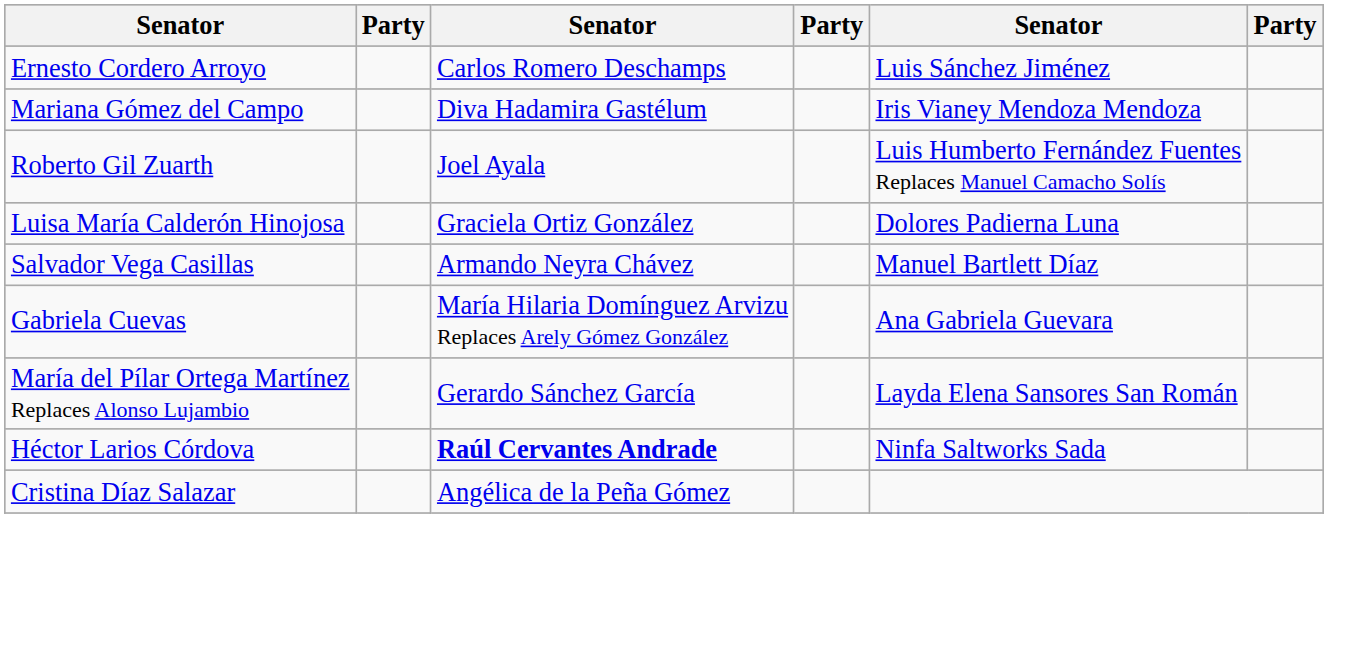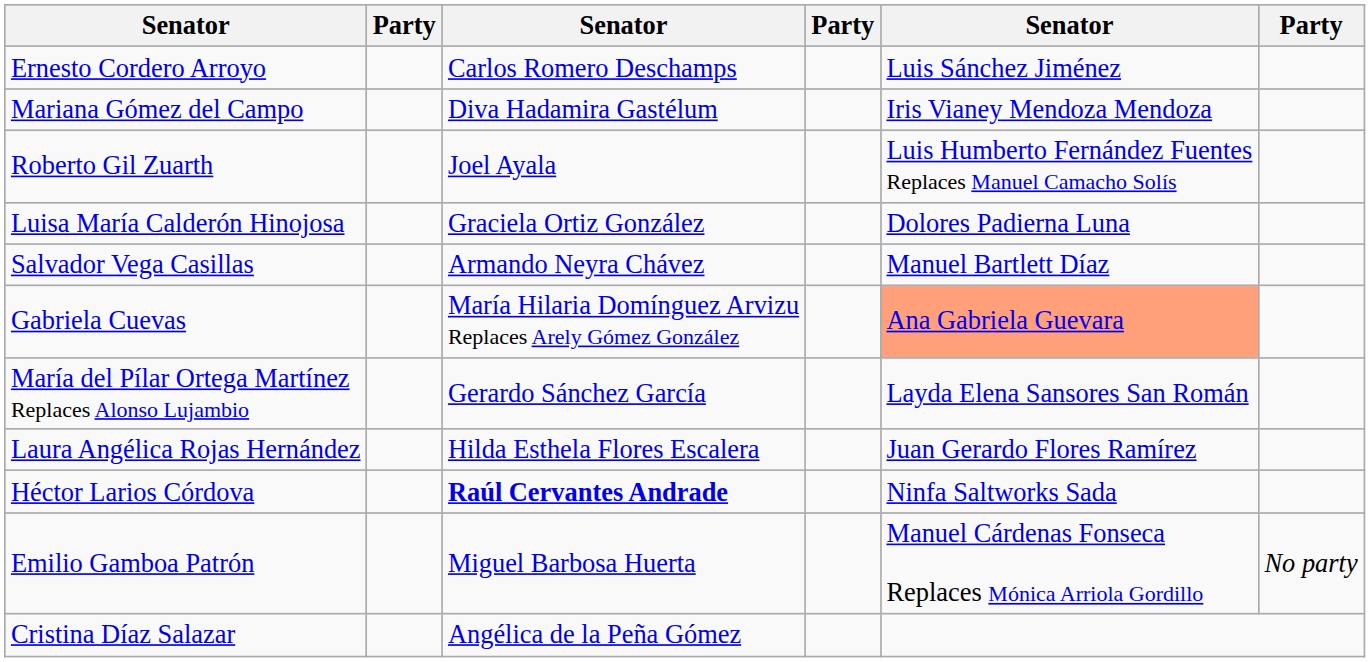 <table class="wikitable" class="wikitable mw-collapsible mw-collapsed">
 <tr>
 <th><strong>Senator</strong></th>
 <th>Party</th>
 <th><strong>Senator</strong></th>
 <th>Party</th>
 <th><strong>Senator</strong></th>
 <th>Party</th>
 </tr>
 <tr>
 <td><a href='#'>Ernesto Cordero Arroyo</a></td>
 <td></td>
 <td><a href='#'>Carlos Romero Deschamps</a></td>
 <td></td>
 <td><a href='#'>Luis Sánchez Jiménez</a></td>
 <td></td>
 </tr>
 <tr>
 <td><a href='#'>Mariana Gómez del Campo</a></td>
 <td></td>
 <td><a href='#'>Diva Hadamira Gastélum</a></td>
 <td></td>
 <td><a href='#'>Iris Vianey Mendoza Mendoza</a></td>
 <td></td>
 </tr>
 <tr>
 <td><a href='#'>Roberto Gil Zuarth</a></td>
 <td></td>
 <td><a href='#'>Joel Ayala</a></td>
 <td></td>
 <td><a href='#'>Luis Humberto Fernández Fuentes</a> <br><small>Replaces <a href='#'>Manuel Camacho Solís</a></small></td>
 <td></td>
 </tr>
 <tr>
 <td><a href='#'>Luisa María Calderón Hinojosa</a></td>
 <td></td>
 <td><a href='#'>Graciela Ortiz González</a></td>
 <td></td>
 <td><a href='#'>Dolores Padierna Luna</a></td>
 <td></td>
 </tr>
 <tr>
 <td><a href='#'>Salvador Vega Casillas</a></td>
 <td></td>
 <td><a href='#'>Armando Neyra Chávez</a></td>
 <td></td>
 <td><a href='#'>Manuel Bartlett Díaz</a></td>
 <td></td>
 </tr>
 <tr>
 <td><a href='#'>Gabriela Cuevas</a></td>
 <td></td>
 <td><a href='#'>María Hilaria Domínguez Arvizu</a> <br><small>Replaces <a href='#'>Arely Gómez González</a></small></td>
 <td></td>
-<td><a href='#'>Ana Gabriela Guevara</a></td>
+<td style="background: lightsalmon;"><a href='#'>Ana Gabriela Guevara</a></td>
 <td></td>
 </tr>
 <tr>
 <td><a href='#'>María del Pílar Ortega Martínez</a> <br><small>Replaces <a href='#'>Alonso Lujambio</a></small></td>
 <td></td>
 <td><a href='#'>Gerardo Sánchez García</a></td>
 <td></td>
 <td><a href='#'>Layda Elena Sansores San Román</a></td>
 <td></td>
 </tr>
 <tr>
+<td><a href='#'>Laura Angélica Rojas Hernández</a></td>
+<td></td>
+<td><a href='#'>Hilda Esthela Flores Escalera</a></td>
+<td></td>
+<td><a href='#'>Juan Gerardo Flores Ramírez</a></td>
+<td></td>
+</tr>
+<tr>
 <td><a href='#'>Héctor Larios Córdova</a></td>
 <td></td>
 <td><strong><a href='#'>Raúl Cervantes Andrade</a></strong></td>
 <td></td>
 <td><a href='#'>Ninfa Saltworks Sada</a></td>
 <td></td>
 </tr>
 <tr>
+<td><a href='#'>Emilio Gamboa Patrón</a></td>
+<td></td>
+<td><a href='#'>Miguel Barbosa Huerta</a></td>
+<td></td>
+<td><a href='#'>Manuel Cárdenas Fonseca</a><br><br>Replaces <small><a href='#'>Mónica Arriola Gordillo</a></small></td>
+<td><em>No party</em></td>
+</tr>
+<tr>
 <td><a href='#'>Cristina Díaz Salazar</a></td>
 <td></td>
 <td><a href='#'>Angélica de la Peña Gómez</a></td>
 <td></td>
 </tr>
 </table>
